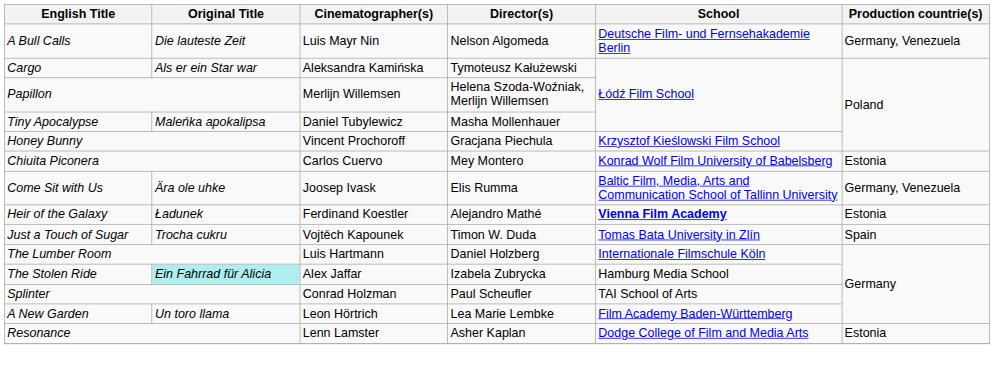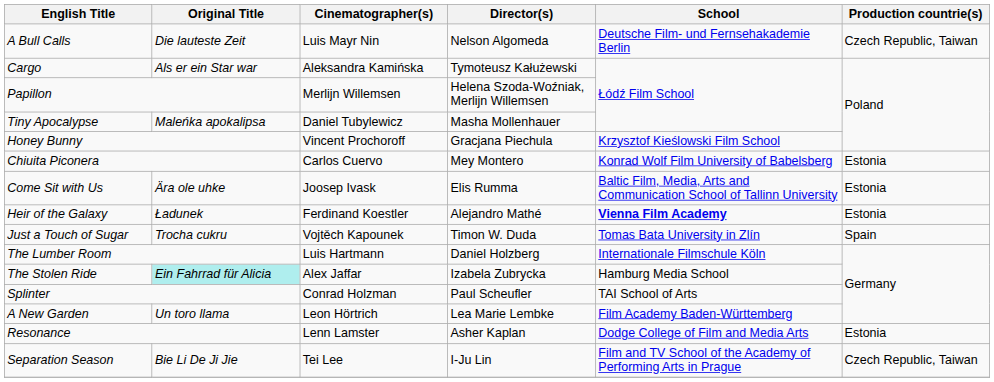 <table class="wikitable" style="width:100%; margin-bottom:4px">
 <tr>
 <th scope="col" width="15%">English Title</th>
 <th scope="col" width="15%">Original Title</th>
 <th scope="col" width="15%">Cinematographer(s)</th>
 <th scope="col" width="15%">Director(s)</th>
 <th scope="col" width="25%">School</th>
 <th scope="col" width="15%">Production countrie(s)</th>
 </tr>
 <tr>
 <td><em>A Bull Calls</em></td>
 <td><em>Die lauteste Zeit</em></td>
 <td>Luis Mayr Nin</td>
 <td>Nelson Algomeda</td>
 <td><a href='#'>Deutsche Film- und Fernsehakademie Berlin</a></td>
-<td>Germany, Venezuela</td>
+<td>Czech Republic, Taiwan</td>
 </tr>
 <tr>
 <td><em>Cargo</em></td>
 <td><em>Als er ein Star war</em></td>
 <td>Aleksandra Kamińska</td>
 <td>Tymoteusz Kałużewski</td>
 <td rowspan="3"><a href='#'>Łódź Film School</a></td>
 <td rowspan="4">Poland</td>
 </tr>
 <tr>
 <td colspan="2"><em>Papillon</em></td>
 <td>Merlijn Willemsen</td>
 <td>Helena Szoda-Woźniak, Merlijn Willemsen</td>
 </tr>
 <tr>
 <td><em>Tiny Apocalypse</em></td>
 <td><em>Maleńka apokalipsa</em></td>
 <td>Daniel Tubylewicz</td>
 <td>Masha Mollenhauer</td>
 </tr>
 <tr>
 <td colspan="2"><em>Honey Bunny</em></td>
 <td>Vincent Prochoroff</td>
 <td>Gracjana Piechula</td>
 <td><a href='#'>Krzysztof Kieślowski Film School</a></td>
 </tr>
 <tr>
 <td colspan="2"><em>Chiuita Piconera</em></td>
 <td>Carlos Cuervo</td>
 <td>Mey Montero</td>
 <td><a href='#'>Konrad Wolf Film University of Babelsberg</a></td>
 <td>Estonia</td>
 </tr>
 <tr>
 <td><em>Come Sit with Us</em></td>
 <td><em>Ära ole uhke</em></td>
 <td>Joosep Ivask</td>
 <td>Elis Rumma</td>
 <td><a href='#'>Baltic Film, Media, Arts and Communication School of Tallinn University</a></td>
-<td>Germany, Venezuela</td>
+<td>Estonia</td>
 </tr>
 <tr>
 <td><em>Heir of the Galaxy</em></td>
 <td><em>Ładunek</em></td>
 <td>Ferdinand Koestler</td>
 <td>Alejandro Mathé</td>
 <td><strong><a href='#'>Vienna Film Academy</a></strong></td>
 <td>Estonia</td>
 </tr>
 <tr>
 <td><em>Just a Touch of Sugar</em></td>
 <td><em>Trocha cukru</em></td>
 <td>Vojtěch Kapounek</td>
 <td>Timon W. Duda</td>
 <td><a href='#'>Tomas Bata University in Zlín</a></td>
 <td>Spain</td>
 </tr>
 <tr>
 <td colspan="2"><em>The Lumber Room</em></td>
 <td>Luis Hartmann</td>
 <td>Daniel Holzberg</td>
 <td><a href='#'>Internationale Filmschule Köln</a></td>
 <td rowspan="4">Germany</td>
 </tr>
 <tr>
 <td><em>The Stolen Ride</em></td>
 <td style="background: paleturquoise;"><em>Ein Fahrrad für Alicia</em></td>
 <td>Alex Jaffar</td>
 <td>Izabela Zubrycka</td>
 <td>Hamburg Media School</td>
 </tr>
 <tr>
 <td colspan="2"><em>Splinter</em></td>
 <td>Conrad Holzman</td>
 <td>Paul Scheufler</td>
 <td>TAI School of Arts</td>
 </tr>
 <tr>
 <td><em>A New Garden</em></td>
 <td><em>Un toro llama</em></td>
 <td>Leon Hörtrich</td>
 <td>Lea Marie Lembke</td>
 <td><a href='#'>Film Academy Baden-Württemberg</a></td>
 </tr>
 <tr>
 <td colspan="2"><em>Resonance</em></td>
 <td>Lenn Lamster</td>
 <td>Asher Kaplan</td>
 <td><a href='#'>Dodge College of Film and Media Arts</a></td>
 <td>Estonia</td>
 </tr>
 <tr>
+<td><em>Separation Season</em></td>
+<td><em>Bie Li De Ji Jie</em></td>
+<td>Tei Lee</td>
+<td>I-Ju Lin</td>
+<td><a href='#'>Film and TV School of the Academy of Performing Arts in Prague</a></td>
+<td>Czech Republic, Taiwan</td>
+</tr>
+<tr>
 </tr>
 </table>
